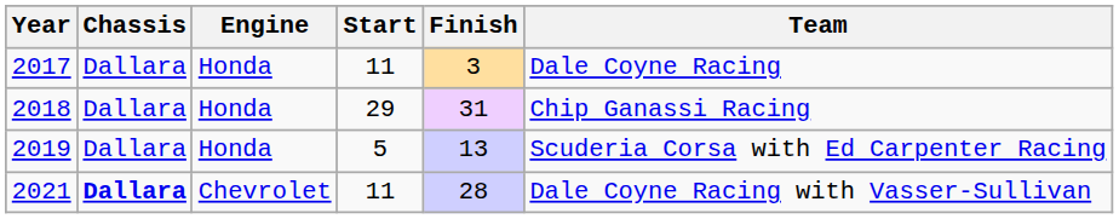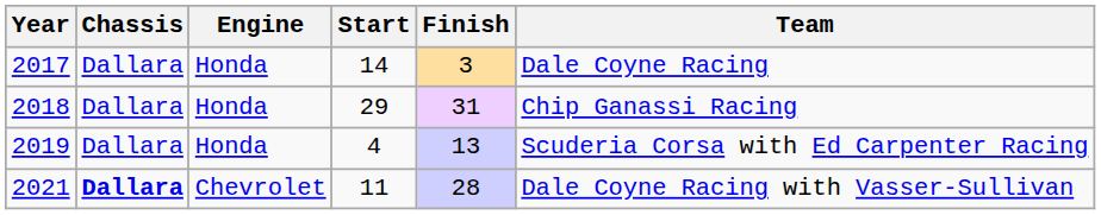 <table class="wikitable" style="font-size: 90%;">
 <tr>
 <th>Year</th>
 <th>Chassis</th>
 <th>Engine</th>
 <th>Start</th>
 <th>Finish</th>
 <th>Team</th>
 </tr>
 <tr>
 <td><a href='#'>2017</a></td>
 <td><a href='#'>Dallara</a></td>
 <td><a href='#'>Honda</a></td>
-<td align=center>11</td>
+<td align=center>14</td>
 <td style="text-align:center; background:#FFDF9F;">3</td>
 <td nowrap><a href='#'>Dale Coyne Racing</a></td>
 </tr>
 <tr>
 <td><a href='#'>2018</a></td>
 <td><a href='#'>Dallara</a></td>
 <td><a href='#'>Honda</a></td>
 <td align=center>29</td>
 <td style="text-align:center; background:#EFCFFF;">31</td>
 <td nowrap><a href='#'>Chip Ganassi Racing</a></td>
 </tr>
 <tr>
 <td><a href='#'>2019</a></td>
 <td><a href='#'>Dallara</a></td>
 <td><a href='#'>Honda</a></td>
-<td align=center>5</td>
+<td align=center>4</td>
 <td style="text-align:center; background:#CFCFFF;">13</td>
 <td nowrap><a href='#'>Scuderia Corsa</a> with <a href='#'>Ed Carpenter Racing</a></td>
 </tr>
 <tr>
 <td><a href='#'>2021</a></td>
 <td><strong><a href='#'>Dallara</a></strong></td>
 <td><a href='#'>Chevrolet</a></td>
 <td align=center>11</td>
 <td align=center style="background:#CFCFFF;">28</td>
 <td nowrap><a href='#'>Dale Coyne Racing</a> with <a href='#'>Vasser-Sullivan</a></td>
 </tr>
 </table>
